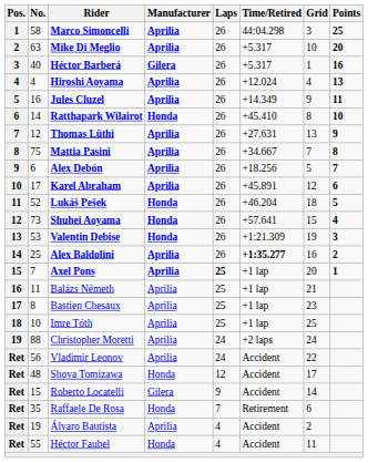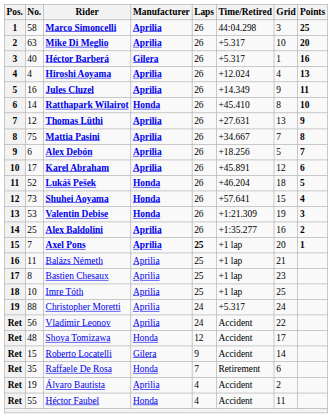 <table class="wikitable" style="font-size: 95%;">
 <tr>
 <th>Pos.</th>
 <th>No.</th>
 <th>Rider</th>
 <th>Manufacturer</th>
 <th>Laps</th>
 <th>Time/Retired</th>
 <th>Grid</th>
 <th>Points</th>
 </tr>
 <tr>
 <th>1</th>
 <td>58</td>
 <td> <strong><a href='#'>Marco Simoncelli</a></strong></td>
 <td><strong><a href='#'>Aprilia</a></strong></td>
 <td>26</td>
 <td>44:04.298</td>
 <td>3</td>
 <td><strong>25</strong></td>
 </tr>
 <tr>
 <th>2</th>
 <td>63</td>
 <td> <strong><a href='#'>Mike Di Meglio</a></strong></td>
 <td><strong><a href='#'>Aprilia</a></strong></td>
 <td>26</td>
 <td>+5.317</td>
 <td>10</td>
 <td><strong>20</strong></td>
 </tr>
 <tr>
 <th>3</th>
 <td>40</td>
 <td> <strong><a href='#'>Héctor Barberá</a></strong></td>
 <td><strong><a href='#'>Gilera</a></strong></td>
 <td>26</td>
 <td>+5.317</td>
 <td>1</td>
 <td><strong>16</strong></td>
 </tr>
 <tr>
 <th>4</th>
 <td>4</td>
 <td> <strong><a href='#'>Hiroshi Aoyama</a></strong></td>
 <td><strong><a href='#'>Aprilia</a></strong></td>
 <td>26</td>
 <td>+12.024</td>
 <td>4</td>
 <td><strong>13</strong></td>
 </tr>
 <tr>
 <th>5</th>
 <td>16</td>
 <td> <strong><a href='#'>Jules Cluzel</a></strong></td>
 <td><strong><a href='#'>Aprilia</a></strong></td>
 <td>26</td>
 <td>+14.349</td>
 <td>9</td>
 <td><strong>11</strong></td>
 </tr>
 <tr>
 <th>6</th>
 <td>14</td>
 <td> <strong><a href='#'>Ratthapark Wilairot</a></strong></td>
 <td><strong><a href='#'>Honda</a></strong></td>
 <td>26</td>
 <td>+45.410</td>
 <td>8</td>
 <td><strong>10</strong></td>
 </tr>
 <tr>
 <th>7</th>
 <td>12</td>
 <td> <strong><a href='#'>Thomas Lüthi</a></strong></td>
 <td><strong><a href='#'>Aprilia</a></strong></td>
 <td>26</td>
 <td>+27.631</td>
 <td>13</td>
 <td><strong>9</strong></td>
 </tr>
 <tr>
 <th>8</th>
 <td>75</td>
 <td> <strong><a href='#'>Mattia Pasini</a></strong></td>
 <td><strong><a href='#'>Aprilia</a></strong></td>
 <td>26</td>
 <td>+34.667</td>
 <td>7</td>
 <td><strong>8</strong></td>
 </tr>
 <tr>
 <th>9</th>
 <td>6</td>
 <td> <strong><a href='#'>Alex Debón</a></strong></td>
 <td><strong><a href='#'>Aprilia</a></strong></td>
 <td>26</td>
 <td>+18.256</td>
 <td>5</td>
 <td><strong>7</strong></td>
 </tr>
 <tr>
 <th>10</th>
 <td>17</td>
 <td> <strong><a href='#'>Karel Abraham</a></strong></td>
 <td><strong><a href='#'>Aprilia</a></strong></td>
 <td>26</td>
 <td>+45.891</td>
 <td>12</td>
 <td><strong>6</strong></td>
 </tr>
 <tr>
 <th>11</th>
 <td>52</td>
 <td> <strong><a href='#'>Lukáš Pešek</a></strong></td>
 <td><strong><a href='#'>Honda</a></strong></td>
 <td>26</td>
 <td>+46.204</td>
 <td>18</td>
 <td><strong>5</strong></td>
 </tr>
 <tr>
 <th>12</th>
 <td>73</td>
 <td> <strong><a href='#'>Shuhei Aoyama</a></strong></td>
 <td><strong><a href='#'>Honda</a></strong></td>
 <td>26</td>
 <td>+57.641</td>
 <td>15</td>
 <td><strong>4</strong></td>
 </tr>
 <tr>
 <th>13</th>
 <td>53</td>
 <td> <strong><a href='#'>Valentin Debise</a></strong></td>
 <td><strong><a href='#'>Honda</a></strong></td>
 <td>26</td>
 <td>+1:21.309</td>
 <td>19</td>
 <td><strong>3</strong></td>
 </tr>
 <tr>
 <th>14</th>
 <td>25</td>
 <td> <strong><a href='#'>Alex Baldolini</a></strong></td>
 <td><strong><a href='#'>Aprilia</a></strong></td>
 <td>26</td>
-<td><strong>+1:35.277</strong></td>
+<td>+1:35.277</td>
 <td>16</td>
 <td><strong>2</strong></td>
 </tr>
 <tr>
 <th>15</th>
 <td>7</td>
 <td> <strong><a href='#'>Axel Pons</a></strong></td>
 <td><strong><a href='#'>Aprilia</a></strong></td>
 <td><strong>25</strong></td>
 <td>+1 lap</td>
 <td>20</td>
 <td><strong>1</strong></td>
 </tr>
 <tr>
 <th>16</th>
 <td>11</td>
 <td> <a href='#'>Balázs Németh</a></td>
 <td><a href='#'>Aprilia</a></td>
 <td>25</td>
 <td>+1 lap</td>
 <td>21</td>
 <td></td>
 </tr>
 <tr>
 <th>17</th>
 <td>8</td>
 <td> <a href='#'>Bastien Chesaux</a></td>
 <td><a href='#'>Aprilia</a></td>
 <td>25</td>
 <td>+1 lap</td>
 <td>23</td>
 <td></td>
 </tr>
 <tr>
 <th>18</th>
 <td>10</td>
 <td> <a href='#'>Imre Tóth</a></td>
 <td><a href='#'>Aprilia</a></td>
 <td>25</td>
 <td>+1 lap</td>
 <td>25</td>
 <td></td>
 </tr>
 <tr>
 <th>19</th>
 <td>88</td>
 <td> <a href='#'>Christopher Moretti</a></td>
 <td><a href='#'>Aprilia</a></td>
 <td>24</td>
-<td>+2 laps</td>
+<td>+5.317</td>
 <td>24</td>
 <td></td>
 </tr>
 <tr>
 <th>Ret</th>
 <td>56</td>
 <td> <a href='#'>Vladimir Leonov</a></td>
 <td><a href='#'>Aprilia</a></td>
 <td>24</td>
 <td>Accident</td>
 <td>22</td>
 <td></td>
 </tr>
 <tr>
 <th>Ret</th>
 <td>48</td>
 <td> <a href='#'>Shoya Tomizawa</a></td>
 <td><a href='#'>Honda</a></td>
 <td>12</td>
 <td>Accident</td>
 <td>17</td>
 <td></td>
 </tr>
 <tr>
 <th>Ret</th>
 <td>15</td>
 <td> <a href='#'>Roberto Locatelli</a></td>
 <td><a href='#'>Gilera</a></td>
 <td>9</td>
 <td>Accident</td>
 <td>14</td>
 <td></td>
 </tr>
 <tr>
 <th>Ret</th>
 <td>35</td>
 <td> <a href='#'>Raffaele De Rosa</a></td>
 <td><a href='#'>Honda</a></td>
 <td>7</td>
 <td>Retirement</td>
 <td>6</td>
 <td></td>
 </tr>
 <tr>
 <th>Ret</th>
 <td>19</td>
 <td> <a href='#'>Álvaro Bautista</a></td>
 <td><a href='#'>Aprilia</a></td>
 <td>4</td>
 <td>Accident</td>
 <td>2</td>
 <td></td>
 </tr>
 <tr>
 <th>Ret</th>
 <td>55</td>
 <td> <a href='#'>Héctor Faubel</a></td>
 <td><a href='#'>Honda</a></td>
 <td>4</td>
 <td>Accident</td>
 <td>11</td>
 <td></td>
 </tr>
 <tr>
 <th colspan=8></th>
 </tr>
 </table>
